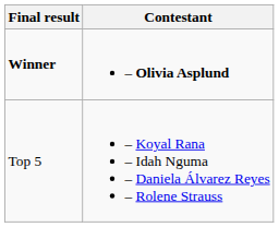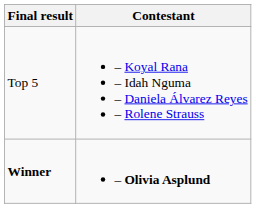 <table class="wikitable sortable" style="font-size:95%;">
 <tr>
 <th>Final result</th>
 <th>Contestant</th>
 </tr>
 <tr>
+<td>Top 5</td>
+<td><br><ul><li> – <a href='#'>Koyal Rana</a></li><li> – Idah Nguma</li><li> – <a href='#'>Daniela Álvarez Reyes</a></li><li> – <a href='#'>Rolene Strauss</a></li></ul></td>
+</tr>
+<tr>
 <td><strong>Winner</strong></td>
 <td><br><ul><li><strong></strong> – <strong>Olivia Asplund</strong></li></ul></td>
 </tr>
-<tr>
-<td>Top 5</td>
-<td><br><ul><li> – <a href='#'>Koyal Rana</a></li><li> – Idah Nguma</li><li> – <a href='#'>Daniela Álvarez Reyes</a></li><li> – <a href='#'>Rolene Strauss</a></li></ul></td>
-</tr>
 </table>
